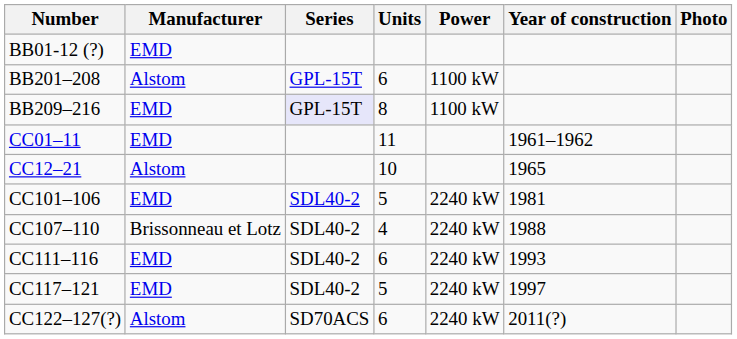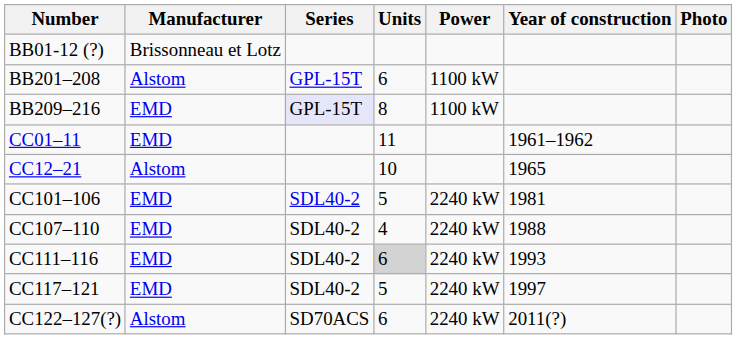 <table class="wikitable zebra">
 <tr>
 <th>Number</th>
 <th>Manufacturer</th>
 <th>Series</th>
 <th>Units</th>
 <th>Power</th>
 <th>Year of construction</th>
 <th>Photo</th>
 </tr>
 <tr>
 <td>BB01-12 (?)</td>
-<td><a href='#'>EMD</a></td>
+<td>Brissonneau et Lotz</td>
 <td></td>
 <td></td>
 <td></td>
 <td></td>
 <td></td>
 </tr>
 <tr>
 <td>BB201–208</td>
 <td><a href='#'>Alstom</a></td>
 <td><a href='#'>GPL-15T</a></td>
 <td>6</td>
 <td>1100 kW</td>
 <td></td>
 <td></td>
 </tr>
 <tr>
 <td>BB209–216</td>
 <td><a href='#'>EMD</a></td>
 <td style="background: lavender;">GPL-15T</td>
 <td>8</td>
 <td>1100 kW</td>
 <td></td>
 <td></td>
 </tr>
 <tr>
 <td><a href='#'>CC01–11</a></td>
 <td><a href='#'>EMD</a></td>
 <td></td>
 <td>11</td>
 <td></td>
 <td>1961–1962</td>
 <td></td>
 </tr>
 <tr>
 <td><a href='#'>CC12–21</a></td>
 <td><a href='#'>Alstom</a></td>
 <td></td>
 <td>10</td>
 <td></td>
 <td>1965</td>
 <td></td>
 </tr>
 <tr>
 <td>CC101–106</td>
 <td><a href='#'>EMD</a></td>
 <td><a href='#'>SDL40-2</a></td>
 <td>5</td>
 <td>2240 kW</td>
 <td>1981</td>
 <td></td>
 </tr>
 <tr>
 <td>CC107–110</td>
-<td>Brissonneau et Lotz</td>
+<td><a href='#'>EMD</a></td>
 <td>SDL40-2</td>
 <td>4</td>
 <td>2240 kW</td>
 <td>1988</td>
 <td></td>
 </tr>
 <tr>
 <td>CC111–116</td>
 <td><a href='#'>EMD</a></td>
 <td>SDL40-2</td>
-<td>6</td>
+<td style="background: lightgrey;">6</td>
 <td>2240 kW</td>
 <td>1993</td>
 <td></td>
 </tr>
 <tr>
 <td>CC117–121</td>
 <td><a href='#'>EMD</a></td>
 <td>SDL40-2</td>
 <td>5</td>
 <td>2240 kW</td>
 <td>1997</td>
 <td></td>
 </tr>
 <tr>
 <td>CC122–127(?)</td>
 <td><a href='#'>Alstom</a></td>
 <td>SD70ACS</td>
 <td>6</td>
 <td>2240 kW</td>
 <td>2011(?)</td>
 <td></td>
 </tr>
 </table>
